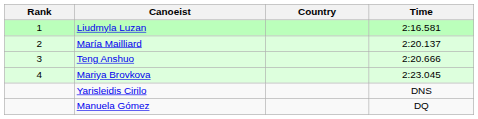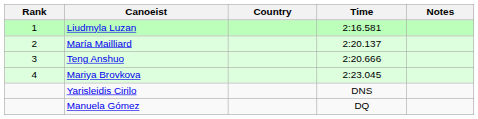 <table class="wikitable" style="text-align:center;width: 60%">
 <tr>
 <th>Rank</th>
 <th>Canoeist</th>
 <th>Country</th>
 <th>Time</th>
+<th>Notes</th>
 </tr>
 <tr bgcolor=bbffbb>
 <td>1</td>
 <td align="left"><a href='#'>Liudmyla Luzan</a></td>
 <td align="left"></td>
 <td>2:16.581</td>
+<td></td>
 </tr>
 <tr bgcolor=ddffdd>
 <td>2</td>
 <td align="left"><a href='#'>María Mailliard</a></td>
 <td align="left"></td>
 <td>2:20.137</td>
+<td></td>
 </tr>
 <tr bgcolor=ddffdd>
 <td>3</td>
 <td align="left"><a href='#'>Teng Anshuo</a></td>
 <td align="left"></td>
 <td>2:20.666</td>
+<td></td>
 </tr>
 <tr bgcolor=ddffdd>
 <td>4</td>
 <td align="left"><a href='#'>Mariya Brovkova</a></td>
 <td align="left"></td>
 <td>2:23.045</td>
+<td></td>
 </tr>
 <tr>
 <td></td>
 <td align="left"><a href='#'>Yarisleidis Cirilo</a></td>
 <td align="left"></td>
 <td>DNS</td>
+<td></td>
 </tr>
 <tr>
 <td></td>
 <td align="left"><a href='#'>Manuela Gómez</a></td>
 <td align="left"></td>
 <td>DQ</td>
+<td></td>
 </tr>
 </table>
